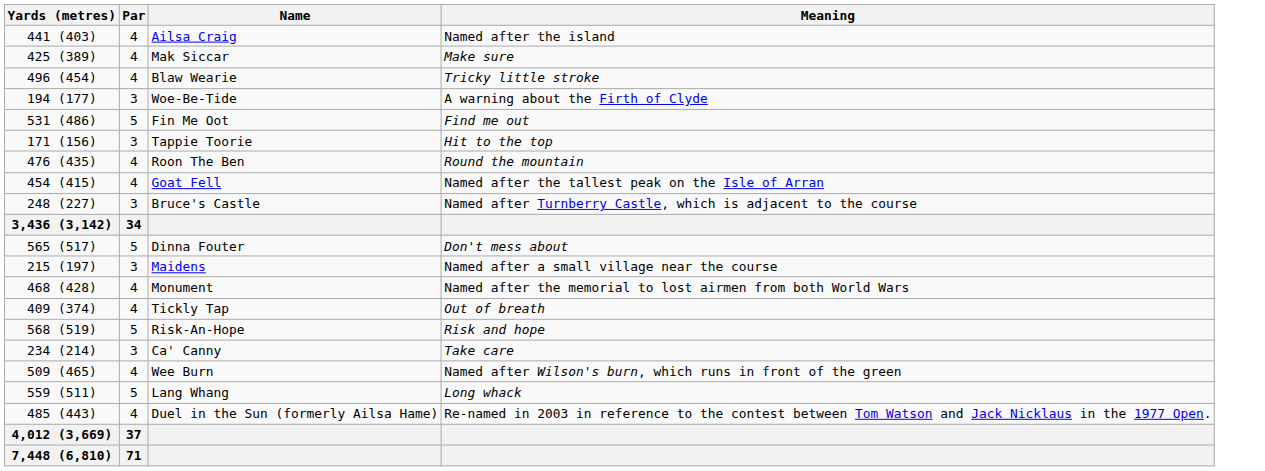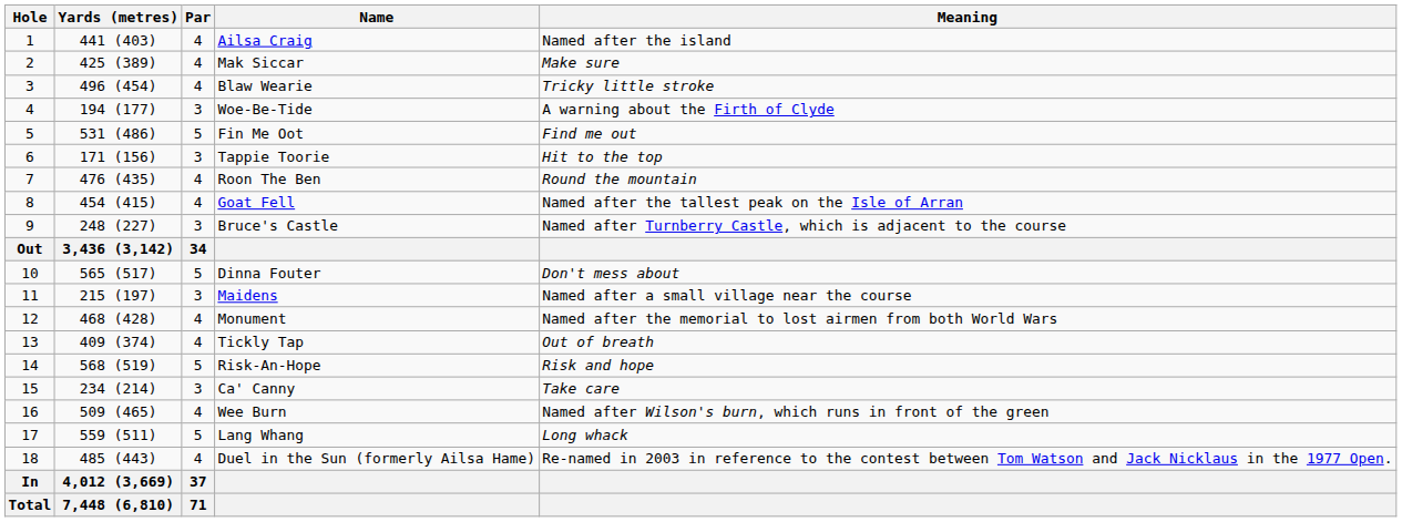 <table class=wikitable>
 <tr>
+<th>Hole</th>
 <th>Yards (metres)</th>
 <th>Par</th>
 <th>Name</th>
 <th>Meaning</th>
 </tr>
 <tr>
+<td align=center>1</td>
 <td align=center>441 (403)</td>
 <td align=center>4</td>
 <td><a href='#'>Ailsa Craig</a></td>
 <td>Named after the island</td>
 </tr>
 <tr>
+<td align=center>2</td>
 <td align=center>425 (389)</td>
 <td align=center>4</td>
 <td>Mak Siccar</td>
 <td><em>Make sure</em></td>
 </tr>
 <tr>
+<td align=center>3</td>
 <td align=center>496 (454)</td>
 <td align=center>4</td>
 <td>Blaw Wearie</td>
 <td><em>Tricky little stroke</em></td>
 </tr>
 <tr>
+<td align=center>4</td>
 <td align=center>194 (177)</td>
 <td align=center>3</td>
 <td>Woe-Be-Tide</td>
 <td>A warning about the <a href='#'>Firth of Clyde</a></td>
 </tr>
 <tr>
+<td align=center>5</td>
 <td align=center>531 (486)</td>
 <td align=center>5</td>
 <td>Fin Me Oot</td>
 <td><em>Find me out</em></td>
 </tr>
 <tr>
+<td align=center>6</td>
 <td align=center>171 (156)</td>
 <td align=center>3</td>
 <td>Tappie Toorie</td>
 <td><em>Hit to the top</em></td>
 </tr>
 <tr>
+<td align=center>7</td>
 <td align=center>476 (435)</td>
 <td align=center>4</td>
 <td>Roon The Ben</td>
 <td><em>Round the mountain</em></td>
 </tr>
 <tr>
+<td align=center>8</td>
 <td align=center>454 (415)</td>
 <td align=center>4</td>
 <td><a href='#'>Goat Fell</a></td>
 <td>Named after the tallest peak on the <a href='#'>Isle of Arran</a></td>
 </tr>
 <tr>
+<td align=center>9</td>
 <td align=center>248 (227)</td>
 <td align=center>3</td>
 <td>Bruce's Castle</td>
 <td>Named after <a href='#'>Turnberry Castle</a>, which is adjacent to the course</td>
 </tr>
 <tr>
+<th align=center>Out</th>
 <th align=center>3,436 (3,142)</th>
 <th align=center>34</th>
 <th></th>
 <th></th>
 </tr>
 <tr>
+<td align=center>10</td>
 <td align=center>565 (517)</td>
 <td align=center>5</td>
 <td>Dinna Fouter</td>
 <td><em>Don't mess about</em></td>
 </tr>
 <tr>
+<td align=center>11</td>
 <td align=center>215 (197)</td>
 <td align=center>3</td>
 <td><a href='#'>Maidens</a></td>
 <td>Named after a small village near the course</td>
 </tr>
 <tr>
+<td align=center>12</td>
 <td align=center>468 (428)</td>
 <td align=center>4</td>
 <td>Monument</td>
 <td>Named after the memorial to lost airmen from both World Wars</td>
 </tr>
 <tr>
+<td align=center>13</td>
 <td align=center>409 (374)</td>
 <td align=center>4</td>
 <td>Tickly Tap</td>
 <td><em>Out of breath</em></td>
 </tr>
 <tr>
+<td align=center>14</td>
 <td align=center>568 (519)</td>
 <td align=center>5</td>
 <td>Risk-An-Hope</td>
 <td><em>Risk and hope</em></td>
 </tr>
 <tr>
+<td align=center>15</td>
 <td align=center>234 (214)</td>
 <td align=center>3</td>
 <td>Ca' Canny</td>
 <td><em>Take care</em></td>
 </tr>
 <tr>
+<td align=center>16</td>
 <td align=center>509 (465)</td>
 <td align=center>4</td>
 <td>Wee Burn</td>
 <td>Named after <em>Wilson's burn</em>, which runs in front of the green</td>
 </tr>
 <tr>
+<td align=center>17</td>
 <td align=center>559 (511)</td>
 <td align=center>5</td>
 <td>Lang Whang</td>
 <td><em>Long whack</em></td>
 </tr>
 <tr>
+<td align=center>18</td>
 <td align="center">485 (443)</td>
 <td align=center>4</td>
 <td>Duel in the Sun (formerly Ailsa Hame)</td>
 <td>Re-named in 2003 in reference to the contest between <a href='#'>Tom Watson</a> and <a href='#'>Jack Nicklaus</a> in the <a href='#'>1977 Open</a>.</td>
 </tr>
 <tr>
+<th align=center>In</th>
 <th align=center>4,012 (3,669)</th>
 <th align=center>37</th>
 <th></th>
 <th></th>
 </tr>
 <tr>
+<th align=center>Total</th>
 <th align=center>7,448 (6,810)</th>
 <th align=center>71</th>
 <th></th>
 <th></th>
 </tr>
 </table>
